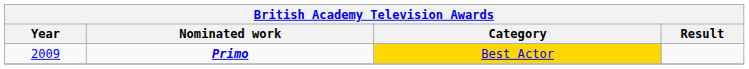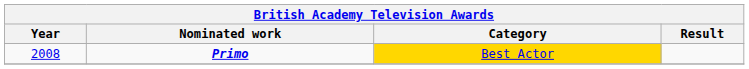 <table width="90%" class="wikitable">
 <tr>
 <th colspan="4" align="center"><a href='#'>British Academy Television Awards</a></th>
 </tr>
 <tr>
 <th width="10%">Year</th>
 <th width="35%">Nominated work</th>
 <th width="35%">Category</th>
 <th width="10%">Result</th>
 </tr>
 <tr>
-<td align="center"><a href='#'>2009</a></td>
+<td align="center"><a href='#'>2008</a></td>
 <td align="center"><strong><em><a href='#'>Primo</a></em></strong></td>
 <td align="center" style="background: gold;"><a href='#'>Best Actor</a></td>
 <td></td>
 </tr>
 <tr>
 </tr>
 </table>
